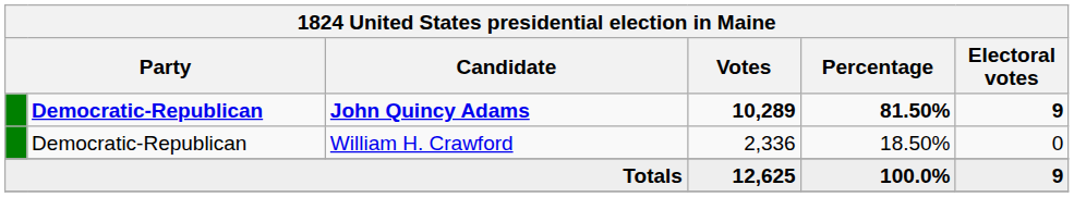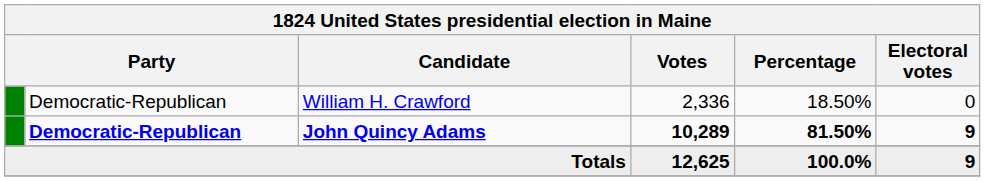 <table class="wikitable" style="font-size: 95%;">
 <tr>
 <th colspan="6">1824 United States presidential election in Maine</th>
 </tr>
 <tr>
 <th colspan="2" style="width: 15em">Party</th>
 <th style="width: 17em">Candidate</th>
 <th style="width: 5em">Votes</th>
 <th style="width: 7em">Percentage</th>
 <th style="width: 5em">Electoral votes</th>
 </tr>
 <tr>
 <th style="background-color:#008000; width: 3px"></th>
+<td style="width: 130px">Democratic-Republican</td>
+<td><a href='#'>William H. Crawford</a></td>
+<td align="right">2,336</td>
+<td align="right">18.50%</td>
+<td align="right">0</td>
+</tr>
+<tr>
+<th style="background-color:#008000; width: 3px"></th>
 <td style="width: 130px"><strong><a href='#'>Democratic-Republican</a></strong></td>
 <td><strong><a href='#'>John Quincy Adams</a></strong></td>
 <td align="right"><strong>10,289</strong></td>
 <td align="right"><strong>81.50%</strong></td>
 <td align="right"><strong>9</strong></td>
-</tr>
-<tr>
-<th style="background-color:#008000; width: 3px"></th>
-<td style="width: 130px">Democratic-Republican</td>
-<td><a href='#'>William H. Crawford</a></td>
-<td align="right">2,336</td>
-<td align="right">18.50%</td>
-<td align="right">0</td>
 </tr>
 <tr>
 </tr>
 <tr bgcolor="#EEEEEE">
 <td colspan="3" align="right"><strong>Totals</strong></td>
 <td align="right"><strong>12,625</strong></td>
 <td align="right"><strong>100.0%</strong></td>
 <td align="right"><strong>9</strong></td>
 </tr>
 <tr>
 </tr>
 </table>
